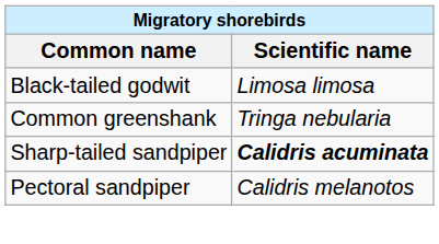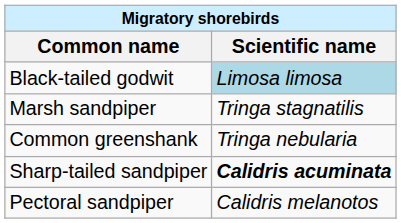 <table class="wikitable" style="float: right;" border="1">
 <tr>
 <td colspan=2 style="font-size:80%; background:#cef; text-align:center;"><strong>Migratory shorebirds</strong></td>
 </tr>
 <tr>
 <th>Common name</th>
 <th>Scientific name</th>
 </tr>
 <tr>
 <td>Black-tailed godwit</td>
-<td><em>Limosa limosa</em></td>
+<td style="background: lightblue;"><em>Limosa limosa</em></td>
+</tr>
+<tr>
+<td>Marsh sandpiper</td>
+<td><em>Tringa stagnatilis</em></td>
 </tr>
 <tr>
 <td>Common greenshank</td>
 <td><em>Tringa nebularia</em></td>
 </tr>
 <tr>
 <td>Sharp-tailed sandpiper</td>
 <td><strong><em>Calidris acuminata</em></strong></td>
 </tr>
 <tr>
 <td>Pectoral sandpiper</td>
 <td><em>Calidris melanotos</em></td>
 </tr>
 </table>
